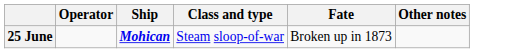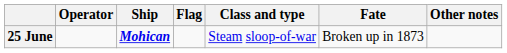 <table class="wikitable">
 <tr>
 <th></th>
 <th>Operator</th>
 <th>Ship</th>
+<th>Flag</th>
 <th>Class and type</th>
 <th>Fate</th>
 <th>Other notes</th>
 </tr>
 <tr ---->
 <th>25 June</th>
 <td></td>
 <td><a href='#'><strong><em>Mohican</em></strong></a></td>
+<td></td>
 <td><a href='#'>Steam</a> <a href='#'>sloop-of-war</a></td>
 <td>Broken up in 1873</td>
 <td></td>
 </tr>
 </table>
